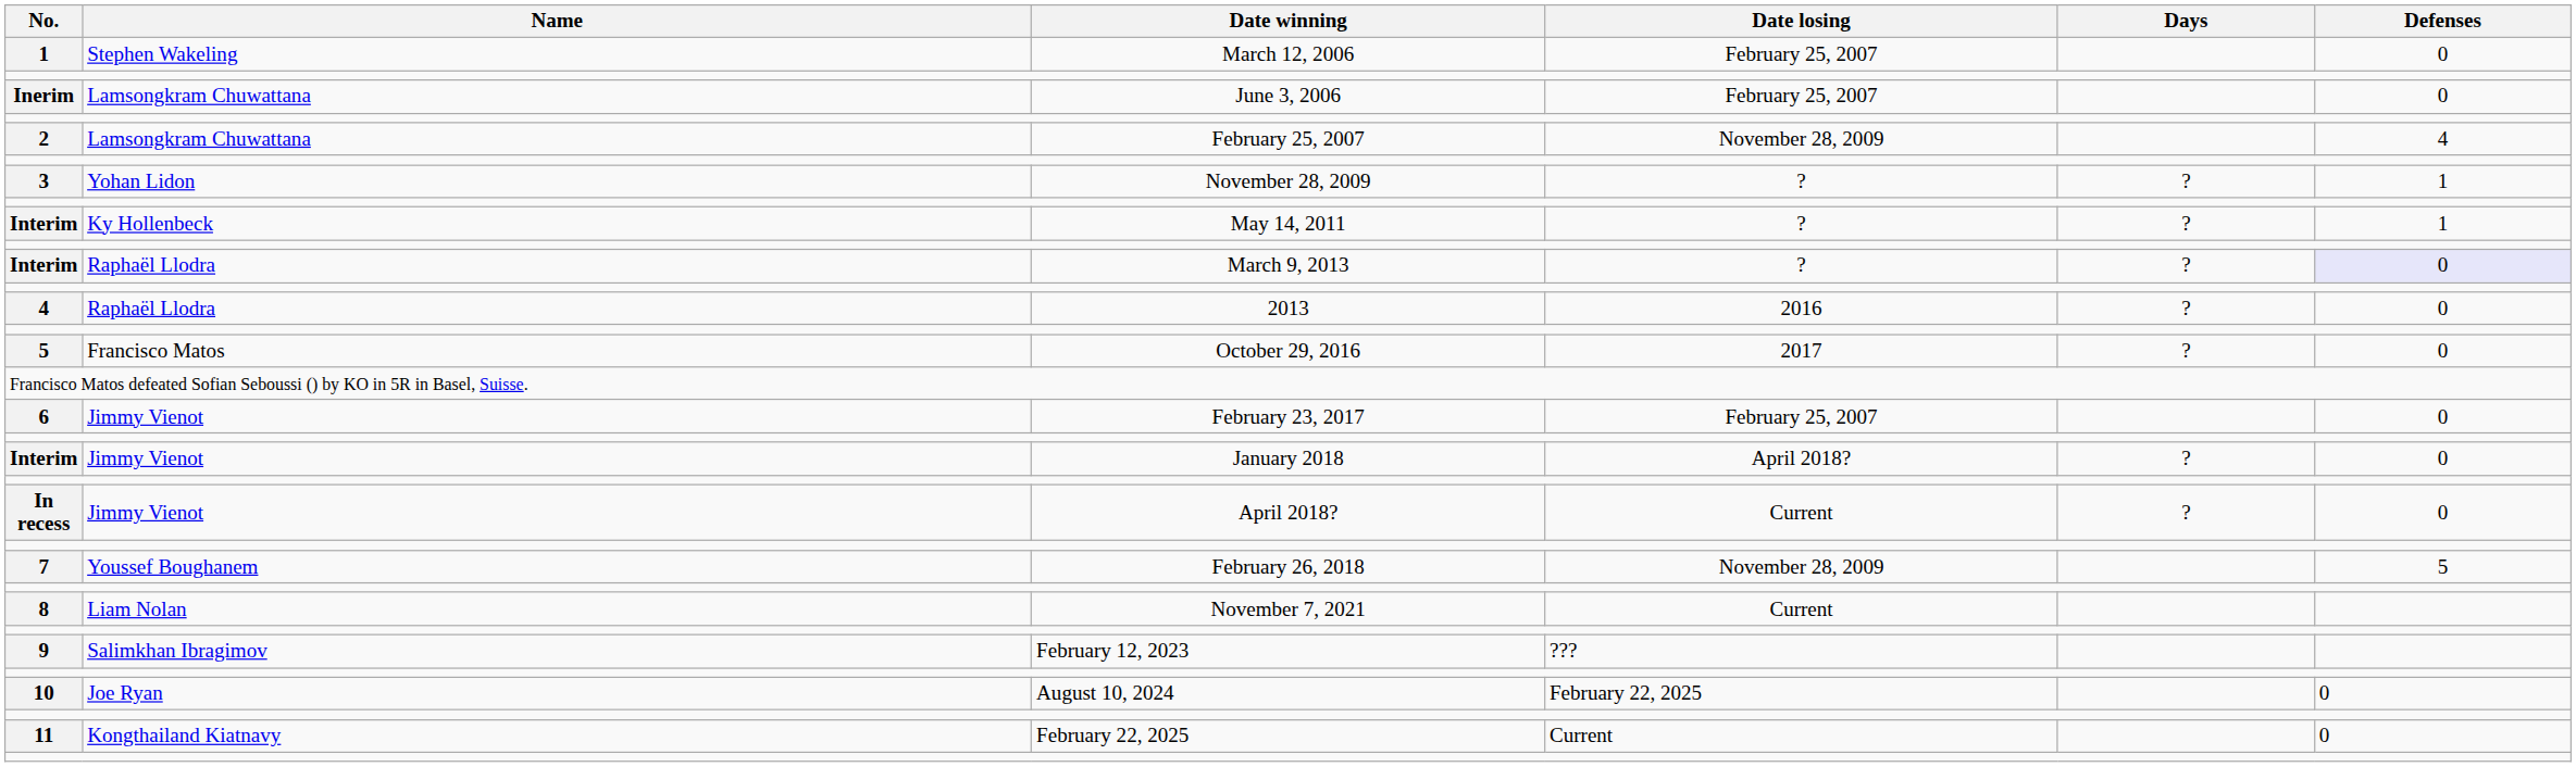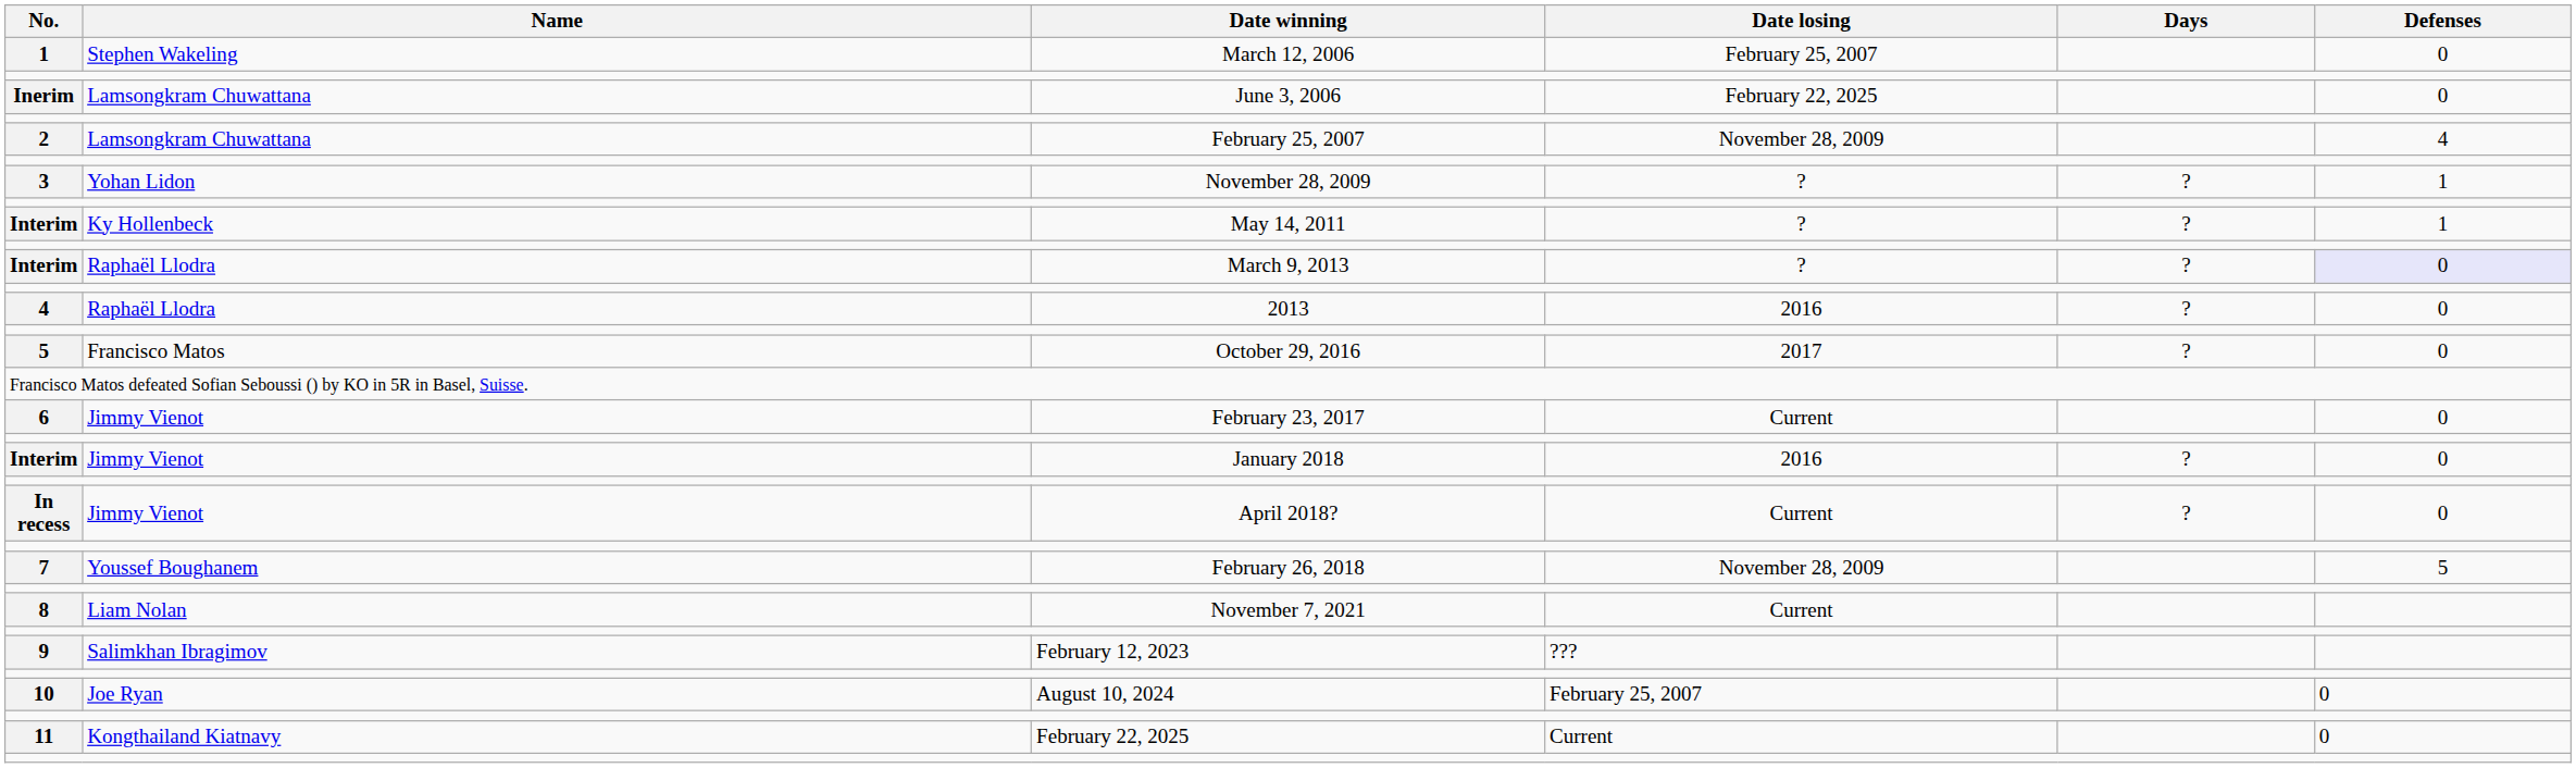 <table class="wikitable" width=100%>
 <tr>
 <th style="width:1%;">No.</th>
 <th style="width:37%;">Name</th>
 <th style="width:20%;">Date winning</th>
 <th style="width:20%;">Date losing</th>
 <th data-sort-type="number" style="width:10%;">Days</th>
 <th data-sort-type="number" style="width:10%;">Defenses</th>
 </tr>
 <tr align=center>
 <th>1</th>
 <td align=left> <a href='#'>Stephen Wakeling</a></td>
 <td>March 12, 2006</td>
 <td>February 25, 2007</td>
 <td></td>
 <td>0</td>
 </tr>
 <tr>
 <td colspan="6"></td>
 </tr>
 <tr align=center>
 <th>Inerim</th>
 <td align=left> <a href='#'>Lamsongkram Chuwattana</a></td>
 <td>June 3, 2006</td>
-<td>February 25, 2007</td>
+<td>February 22, 2025</td>
 <td></td>
 <td>0</td>
 </tr>
 <tr>
 <td colspan="6"></td>
 </tr>
 <tr align=center>
 <th>2</th>
 <td align=left> <a href='#'>Lamsongkram Chuwattana</a></td>
 <td>February 25, 2007</td>
 <td>November 28, 2009</td>
 <td></td>
 <td>4</td>
 </tr>
 <tr>
 <td colspan="6"></td>
 </tr>
 <tr align=center>
 <th>3</th>
 <td align=left> <a href='#'>Yohan Lidon</a></td>
 <td>November 28, 2009</td>
 <td>?</td>
 <td>?</td>
 <td>1</td>
 </tr>
 <tr>
 <td colspan="6"></td>
 </tr>
 <tr align=center>
 <th>Interim</th>
 <td align=left> <a href='#'>Ky Hollenbeck</a></td>
 <td>May 14, 2011</td>
 <td>?</td>
 <td>?</td>
 <td>1</td>
 </tr>
 <tr>
 <td colspan="6"></td>
 </tr>
 <tr align=center>
 <th>Interim</th>
 <td align=left> <a href='#'>Raphaël Llodra</a></td>
 <td>March 9, 2013</td>
 <td>?</td>
 <td>?</td>
 <td style="background: lavender;">0</td>
 </tr>
 <tr>
 <td colspan="6"></td>
 </tr>
 <tr align=center>
 <th>4</th>
 <td align=left> <a href='#'>Raphaël Llodra</a></td>
 <td>2013</td>
 <td>2016</td>
 <td>?</td>
 <td>0</td>
 </tr>
 <tr>
 <td colspan="6"></td>
 </tr>
 <tr align=center>
 <th>5</th>
 <td align=left> Francisco Matos</td>
 <td>October 29, 2016</td>
 <td>2017</td>
 <td>?</td>
 <td>0</td>
 </tr>
 <tr>
 <td colspan="6"><small>Francisco Matos defeated Sofian Seboussi () by KO in 5R in Basel, <a href='#'>Suisse</a>.</small></td>
 </tr>
 <tr align=center>
 <th>6</th>
 <td align=left> <a href='#'>Jimmy Vienot</a></td>
 <td>February 23, 2017</td>
-<td>February 25, 2007</td>
+<td>Current</td>
 <td></td>
 <td>0</td>
 </tr>
 <tr>
 <td colspan="6"></td>
 </tr>
 <tr align=center>
 <th>Interim</th>
 <td align=left> <a href='#'>Jimmy Vienot</a></td>
 <td>January 2018</td>
-<td>April 2018?</td>
+<td>2016</td>
 <td>?</td>
 <td>0</td>
 </tr>
 <tr>
 <td colspan="6"></td>
 </tr>
 <tr align=center>
 <th>In recess</th>
 <td align=left> <a href='#'>Jimmy Vienot</a></td>
 <td>April 2018?</td>
 <td>Current</td>
 <td>?</td>
 <td>0</td>
 </tr>
 <tr>
 <td colspan="6"></td>
 </tr>
 <tr align=center>
 <th>7</th>
 <td align=left> <a href='#'>Youssef Boughanem</a></td>
 <td>February 26, 2018</td>
 <td>November 28, 2009</td>
 <td></td>
 <td>5</td>
 </tr>
 <tr>
 <td colspan="6"></td>
 </tr>
 <tr align=center>
 <th>8</th>
 <td align=left> <a href='#'>Liam Nolan</a></td>
 <td>November 7, 2021</td>
 <td>Current</td>
 <td></td>
 <td></td>
 </tr>
 <tr>
 <td colspan="6"></td>
 </tr>
 <tr>
 <th>9</th>
 <td align=left> <a href='#'>Salimkhan Ibragimov</a></td>
 <td>February 12, 2023</td>
 <td>???</td>
 <td></td>
 <td></td>
 </tr>
 <tr>
 <td colspan="6"></td>
 </tr>
 <tr>
 <th>10</th>
 <td> <a href='#'>Joe Ryan</a></td>
 <td>August 10, 2024</td>
-<td>February 22, 2025</td>
+<td>February 25, 2007</td>
 <td></td>
 <td>0</td>
 </tr>
 <tr>
 <td colspan="6"></td>
 </tr>
 <tr>
 <th>11</th>
 <td> <a href='#'>Kongthailand Kiatnavy</a></td>
 <td>February 22, 2025</td>
 <td>Current</td>
 <td></td>
 <td>0</td>
 </tr>
 <tr>
 <td colspan="6"></td>
 </tr>
 </table>
